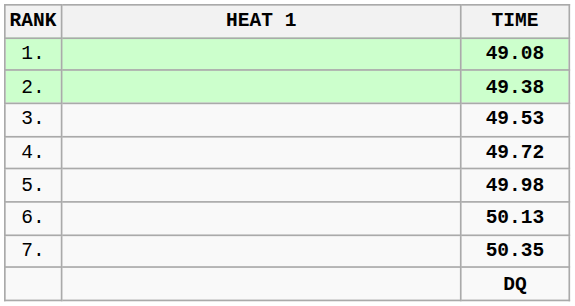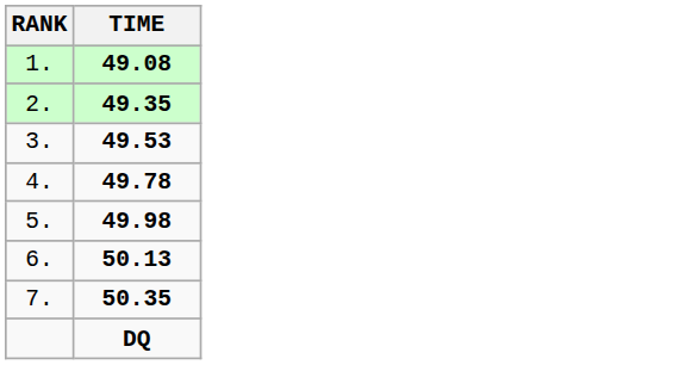 <table class="wikitable" style="border-collapse: collapse; font-size: 90%;">
 <tr>
 <th>RANK</th>
-<th style="width: 20em">HEAT 1</th>
 <th style="width: 5em">TIME</th>
 </tr>
 <tr style="background:#ccffcc;">
 <td align="center">1.</td>
-<td></td>
 <td align="center"><strong>49.08</strong></td>
 </tr>
 <tr style="background:#ccffcc;">
 <td align="center">2.</td>
-<td></td>
-<td align="center"><strong>49.38</strong></td>
+<td align="center"><strong>49.35</strong></td>
 </tr>
 <tr>
 <td align="center">3.</td>
-<td></td>
 <td align="center"><strong>49.53</strong></td>
 </tr>
 <tr>
 <td align="center">4.</td>
-<td></td>
-<td align="center"><strong>49.72</strong></td>
+<td align="center"><strong>49.78</strong></td>
 </tr>
 <tr>
 <td align="center">5.</td>
-<td></td>
 <td align="center"><strong>49.98</strong></td>
 </tr>
 <tr>
 <td align="center">6.</td>
-<td></td>
 <td align="center"><strong>50.13</strong></td>
 </tr>
 <tr>
 <td align="center">7.</td>
-<td></td>
 <td align="center"><strong>50.35</strong></td>
 </tr>
 <tr>
 <td align="center"></td>
-<td></td>
 <td align="center"><strong>DQ</strong></td>
 </tr>
 </table>
